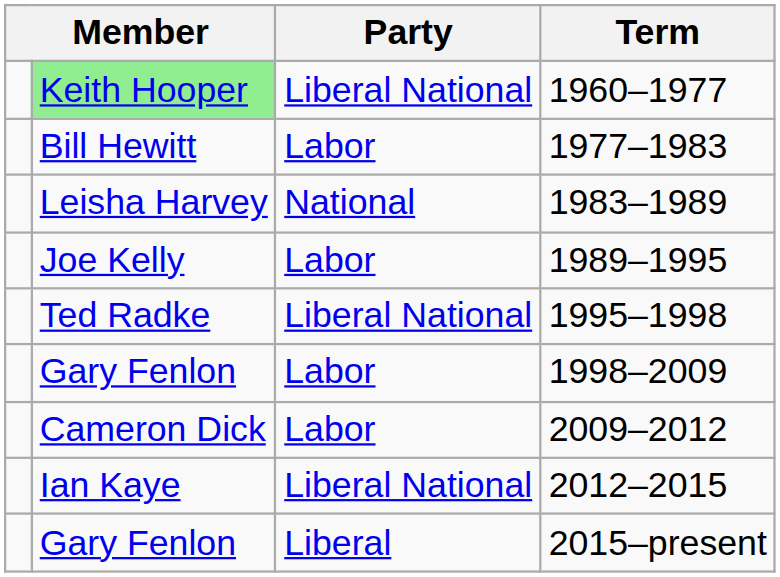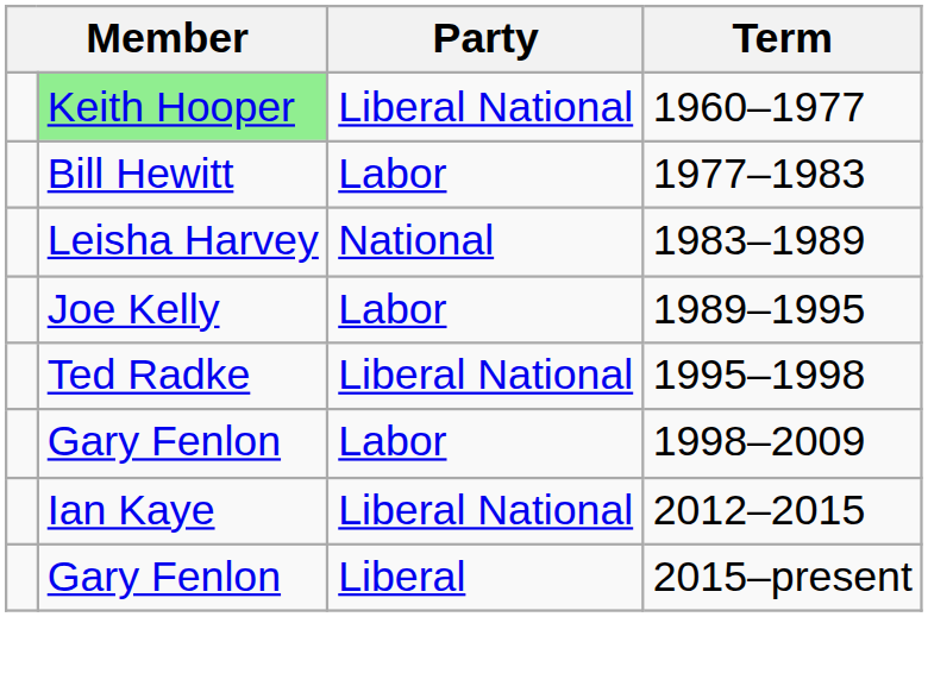 <table class="wikitable">
 <tr>
 <th colspan="2">Member</th>
 <th>Party</th>
 <th>Term</th>
 </tr>
 <tr>
 <td> </td>
 <td style="background: lightgreen;"><a href='#'>Keith Hooper</a></td>
 <td><a href='#'>Liberal National</a></td>
 <td>1960–1977</td>
 </tr>
 <tr>
 <td> </td>
 <td><a href='#'>Bill Hewitt</a></td>
 <td><a href='#'>Labor</a></td>
 <td>1977–1983</td>
 </tr>
 <tr>
 <td> </td>
 <td><a href='#'>Leisha Harvey</a></td>
 <td><a href='#'>National</a></td>
 <td>1983–1989</td>
 </tr>
 <tr>
 <td> </td>
 <td><a href='#'>Joe Kelly</a></td>
 <td><a href='#'>Labor</a></td>
 <td>1989–1995</td>
 </tr>
 <tr>
 <td> </td>
 <td><a href='#'>Ted Radke</a></td>
 <td><a href='#'>Liberal National</a></td>
 <td>1995–1998</td>
 </tr>
 <tr>
 <td> </td>
 <td><a href='#'>Gary Fenlon</a></td>
 <td><a href='#'>Labor</a></td>
 <td>1998–2009</td>
 </tr>
 <tr>
 <td> </td>
-<td><a href='#'>Cameron Dick</a></td>
-<td><a href='#'>Labor</a></td>
-<td>2009–2012</td>
-</tr>
-<tr>
-<td> </td>
 <td><a href='#'>Ian Kaye</a></td>
 <td><a href='#'>Liberal National</a></td>
 <td>2012–2015</td>
 </tr>
 <tr>
 <td> </td>
 <td><a href='#'>Gary Fenlon</a></td>
 <td><a href='#'>Liberal</a></td>
 <td>2015–present</td>
 </tr>
 </table>
